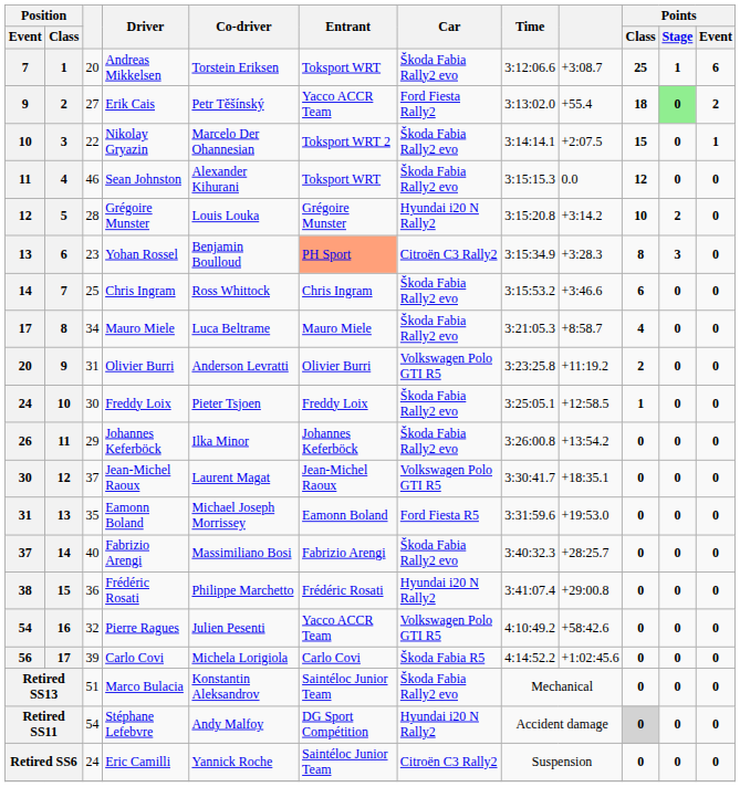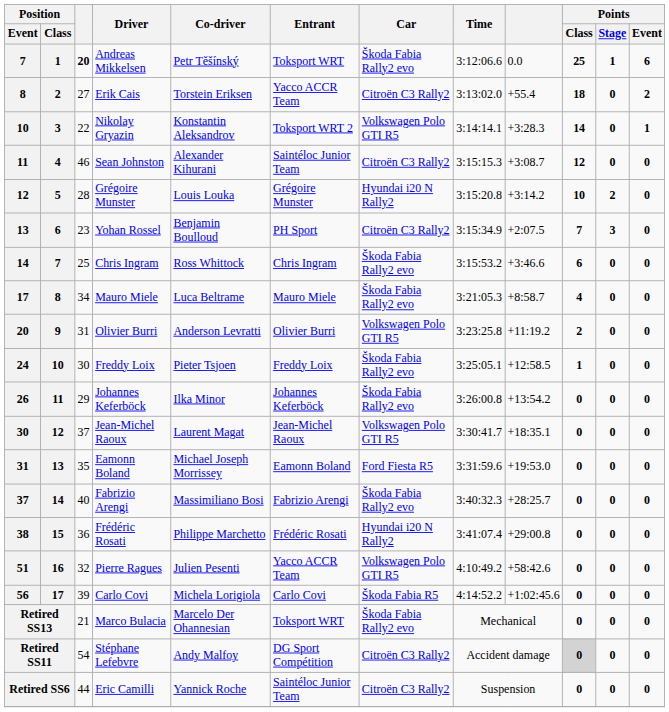 <table class="wikitable" width=85% style="font-size: 85%;">
 <tr>
 <th colspan="2">Position</th>
 <th rowspan="2"></th>
 <th rowspan="2">Driver</th>
 <th rowspan="2">Co-driver</th>
 <th rowspan="2">Entrant</th>
 <th rowspan="2">Car</th>
 <th rowspan="2">Time</th>
 <th rowspan="2"></th>
 <th colspan="3">Points</th>
 </tr>
 <tr>
 <th>Event</th>
 <th>Class</th>
 <th>Class</th>
 <th><a href='#'>Stage</a></th>
 <th>Event</th>
 </tr>
 <tr>
 <th>7</th>
 <th>1</th>
-<td align="center">20</td>
+<td align="center"><strong>20</strong></td>
 <td><a href='#'>Andreas Mikkelsen</a></td>
-<td><a href='#'>Torstein Eriksen</a></td>
+<td><a href='#'>Petr Těšínský</a></td>
 <td><a href='#'>Toksport WRT</a></td>
 <td><a href='#'>Škoda Fabia Rally2 evo</a></td>
 <td>3:12:06.6</td>
-<td>+3:08.7</td>
+<td>0.0</td>
 <td align="center"><strong>25</strong></td>
 <td align="center"><strong>1</strong></td>
 <td align="center"><strong>6</strong></td>
 </tr>
 <tr>
-<th>9</th>
+<th>8</th>
 <th>2</th>
 <td align="center">27</td>
 <td><a href='#'>Erik Cais</a></td>
-<td><a href='#'>Petr Těšínský</a></td>
+<td><a href='#'>Torstein Eriksen</a></td>
 <td><a href='#'>Yacco ACCR Team</a></td>
-<td><a href='#'>Ford Fiesta Rally2</a></td>
+<td><a href='#'>Citroën C3 Rally2</a></td>
 <td>3:13:02.0</td>
 <td>+55.4</td>
 <td align="center"><strong>18</strong></td>
-<td align="center" style="background: lightgreen;"><strong>0</strong></td>
+<td align="center"><strong>0</strong></td>
 <td align="center"><strong>2</strong></td>
 </tr>
 <tr>
 <th>10</th>
 <th>3</th>
 <td align="center">22</td>
 <td><a href='#'>Nikolay Gryazin</a></td>
-<td><a href='#'>Marcelo Der Ohannesian</a></td>
+<td><a href='#'>Konstantin Aleksandrov</a></td>
 <td><a href='#'>Toksport WRT 2</a></td>
-<td><a href='#'>Škoda Fabia Rally2 evo</a></td>
+<td><a href='#'>Volkswagen Polo GTI R5</a></td>
 <td>3:14:14.1</td>
-<td>+2:07.5</td>
-<td align="center"><strong>15</strong></td>
+<td>+3:28.3</td>
+<td align="center"><strong>14</strong></td>
 <td align="center"><strong>0</strong></td>
 <td align="center"><strong>1</strong></td>
 </tr>
 <tr>
 <th>11</th>
 <th>4</th>
 <td align="center">46</td>
 <td><a href='#'>Sean Johnston</a></td>
 <td><a href='#'>Alexander Kihurani</a></td>
-<td><a href='#'>Toksport WRT</a></td>
-<td><a href='#'>Škoda Fabia Rally2 evo</a></td>
+<td><a href='#'>Saintéloc Junior Team</a></td>
+<td><a href='#'>Citroën C3 Rally2</a></td>
 <td>3:15:15.3</td>
-<td>0.0</td>
+<td>+3:08.7</td>
 <td align="center"><strong>12</strong></td>
 <td align="center"><strong>0</strong></td>
 <td align="center"><strong>0</strong></td>
 </tr>
 <tr>
 <th>12</th>
 <th>5</th>
 <td align="center">28</td>
 <td><a href='#'>Grégoire Munster</a></td>
 <td><a href='#'>Louis Louka</a></td>
 <td><a href='#'>Grégoire Munster</a></td>
 <td><a href='#'>Hyundai i20 N Rally2</a></td>
 <td>3:15:20.8</td>
 <td>+3:14.2</td>
 <td align="center"><strong>10</strong></td>
 <td align="center"><strong>2</strong></td>
 <td align="center"><strong>0</strong></td>
 </tr>
 <tr>
 <th>13</th>
 <th>6</th>
 <td align="center">23</td>
 <td><a href='#'>Yohan Rossel</a></td>
 <td><a href='#'>Benjamin Boulloud</a></td>
-<td style="background: lightsalmon;"><a href='#'>PH Sport</a></td>
+<td><a href='#'>PH Sport</a></td>
 <td><a href='#'>Citroën C3 Rally2</a></td>
 <td>3:15:34.9</td>
-<td>+3:28.3</td>
-<td align="center"><strong>8</strong></td>
+<td>+2:07.5</td>
+<td align="center"><strong>7</strong></td>
 <td align="center"><strong>3</strong></td>
 <td align="center"><strong>0</strong></td>
 </tr>
 <tr>
 <th>14</th>
 <th>7</th>
 <td align="center">25</td>
 <td><a href='#'>Chris Ingram</a></td>
 <td><a href='#'>Ross Whittock</a></td>
 <td><a href='#'>Chris Ingram</a></td>
 <td><a href='#'>Škoda Fabia Rally2 evo</a></td>
 <td>3:15:53.2</td>
 <td>+3:46.6</td>
 <td align="center"><strong>6</strong></td>
 <td align="center"><strong>0</strong></td>
 <td align="center"><strong>0</strong></td>
 </tr>
 <tr>
 <th>17</th>
 <th>8</th>
 <td align="center">34</td>
 <td><a href='#'>Mauro Miele</a></td>
 <td><a href='#'>Luca Beltrame</a></td>
 <td><a href='#'>Mauro Miele</a></td>
 <td><a href='#'>Škoda Fabia Rally2 evo</a></td>
 <td>3:21:05.3</td>
 <td>+8:58.7</td>
 <td align="center"><strong>4</strong></td>
 <td align="center"><strong>0</strong></td>
 <td align="center"><strong>0</strong></td>
 </tr>
 <tr>
 <th>20</th>
 <th>9</th>
 <td align="center">31</td>
 <td><a href='#'>Olivier Burri</a></td>
 <td><a href='#'>Anderson Levratti</a></td>
 <td><a href='#'>Olivier Burri</a></td>
 <td><a href='#'>Volkswagen Polo GTI R5</a></td>
 <td>3:23:25.8</td>
 <td>+11:19.2</td>
 <td align="center"><strong>2</strong></td>
 <td align="center"><strong>0</strong></td>
 <td align="center"><strong>0</strong></td>
 </tr>
 <tr>
 <th>24</th>
 <th>10</th>
 <td align="center">30</td>
 <td><a href='#'>Freddy Loix</a></td>
 <td><a href='#'>Pieter Tsjoen</a></td>
 <td><a href='#'>Freddy Loix</a></td>
 <td><a href='#'>Škoda Fabia Rally2 evo</a></td>
 <td>3:25:05.1</td>
 <td>+12:58.5</td>
 <td align="center"><strong>1</strong></td>
 <td align="center"><strong>0</strong></td>
 <td align="center"><strong>0</strong></td>
 </tr>
 <tr>
 <th>26</th>
 <th>11</th>
 <td align="center">29</td>
 <td><a href='#'>Johannes Keferböck</a></td>
 <td><a href='#'>Ilka Minor</a></td>
 <td><a href='#'>Johannes Keferböck</a></td>
 <td><a href='#'>Škoda Fabia Rally2 evo</a></td>
 <td>3:26:00.8</td>
 <td>+13:54.2</td>
 <td align="center"><strong>0</strong></td>
 <td align="center"><strong>0</strong></td>
 <td align="center"><strong>0</strong></td>
 </tr>
 <tr>
 <th>30</th>
 <th>12</th>
 <td align="center">37</td>
 <td><a href='#'>Jean-Michel Raoux</a></td>
 <td><a href='#'>Laurent Magat</a></td>
 <td><a href='#'>Jean-Michel Raoux</a></td>
 <td><a href='#'>Volkswagen Polo GTI R5</a></td>
 <td>3:30:41.7</td>
 <td>+18:35.1</td>
 <td align="center"><strong>0</strong></td>
 <td align="center"><strong>0</strong></td>
 <td align="center"><strong>0</strong></td>
 </tr>
 <tr>
 <th>31</th>
 <th>13</th>
 <td align="center">35</td>
 <td><a href='#'>Eamonn Boland</a></td>
 <td><a href='#'>Michael Joseph Morrissey</a></td>
 <td><a href='#'>Eamonn Boland</a></td>
 <td><a href='#'>Ford Fiesta R5</a></td>
 <td>3:31:59.6</td>
 <td>+19:53.0</td>
 <td align="center"><strong>0</strong></td>
 <td align="center"><strong>0</strong></td>
 <td align="center"><strong>0</strong></td>
 </tr>
 <tr>
 <th>37</th>
 <th>14</th>
 <td align="center">40</td>
 <td><a href='#'>Fabrizio Arengi</a></td>
 <td><a href='#'>Massimiliano Bosi</a></td>
 <td><a href='#'>Fabrizio Arengi</a></td>
 <td><a href='#'>Škoda Fabia Rally2 evo</a></td>
 <td>3:40:32.3</td>
 <td>+28:25.7</td>
 <td align="center"><strong>0</strong></td>
 <td align="center"><strong>0</strong></td>
 <td align="center"><strong>0</strong></td>
 </tr>
 <tr>
 <th>38</th>
 <th>15</th>
 <td align="center">36</td>
 <td><a href='#'>Frédéric Rosati</a></td>
 <td><a href='#'>Philippe Marchetto</a></td>
 <td><a href='#'>Frédéric Rosati</a></td>
 <td><a href='#'>Hyundai i20 N Rally2</a></td>
 <td>3:41:07.4</td>
 <td>+29:00.8</td>
 <td align="center"><strong>0</strong></td>
 <td align="center"><strong>0</strong></td>
 <td align="center"><strong>0</strong></td>
 </tr>
 <tr>
-<th>54</th>
+<th>51</th>
 <th>16</th>
 <td align="center">32</td>
 <td><a href='#'>Pierre Ragues</a></td>
 <td><a href='#'>Julien Pesenti</a></td>
 <td><a href='#'>Yacco ACCR Team</a></td>
 <td><a href='#'>Volkswagen Polo GTI R5</a></td>
 <td>4:10:49.2</td>
 <td>+58:42.6</td>
 <td align="center"><strong>0</strong></td>
 <td align="center"><strong>0</strong></td>
 <td align="center"><strong>0</strong></td>
 </tr>
 <tr>
 <th>56</th>
 <th>17</th>
 <td align="center">39</td>
 <td><a href='#'>Carlo Covi</a></td>
 <td><a href='#'>Michela Lorigiola</a></td>
 <td><a href='#'>Carlo Covi</a></td>
 <td><a href='#'>Škoda Fabia R5</a></td>
 <td>4:14:52.2</td>
 <td>+1:02:45.6</td>
 <td align="center"><strong>0</strong></td>
 <td align="center"><strong>0</strong></td>
 <td align="center"><strong>0</strong></td>
 </tr>
 <tr>
 <th colspan="2">Retired SS13</th>
-<td align="center">51</td>
+<td align="center">21</td>
 <td><a href='#'>Marco Bulacia</a></td>
-<td><a href='#'>Konstantin Aleksandrov</a></td>
-<td><a href='#'>Saintéloc Junior Team</a></td>
+<td><a href='#'>Marcelo Der Ohannesian</a></td>
+<td><a href='#'>Toksport WRT</a></td>
 <td><a href='#'>Škoda Fabia Rally2 evo</a></td>
 <td align="center" colspan="2">Mechanical</td>
 <td align="center"><strong>0</strong></td>
 <td align="center"><strong>0</strong></td>
 <td align="center"><strong>0</strong></td>
 </tr>
 <tr>
 <th colspan="2">Retired SS11</th>
 <td align="center">54</td>
 <td><a href='#'>Stéphane Lefebvre</a></td>
 <td><a href='#'>Andy Malfoy</a></td>
 <td><a href='#'>DG Sport Compétition</a></td>
-<td><a href='#'>Hyundai i20 N Rally2</a></td>
+<td><a href='#'>Citroën C3 Rally2</a></td>
 <td align="center" colspan="2">Accident damage</td>
 <td align="center" style="background: lightgrey;"><strong>0</strong></td>
 <td align="center"><strong>0</strong></td>
 <td align="center"><strong>0</strong></td>
 </tr>
 <tr>
 <th colspan="2">Retired SS6</th>
-<td align="center">24</td>
+<td align="center">44</td>
 <td><a href='#'>Eric Camilli</a></td>
 <td><a href='#'>Yannick Roche</a></td>
 <td><a href='#'>Saintéloc Junior Team</a></td>
 <td><a href='#'>Citroën C3 Rally2</a></td>
 <td align="center" colspan="2">Suspension</td>
 <td align="center"><strong>0</strong></td>
 <td align="center"><strong>0</strong></td>
 <td align="center"><strong>0</strong></td>
 </tr>
 <tr>
 </tr>
 </table>
